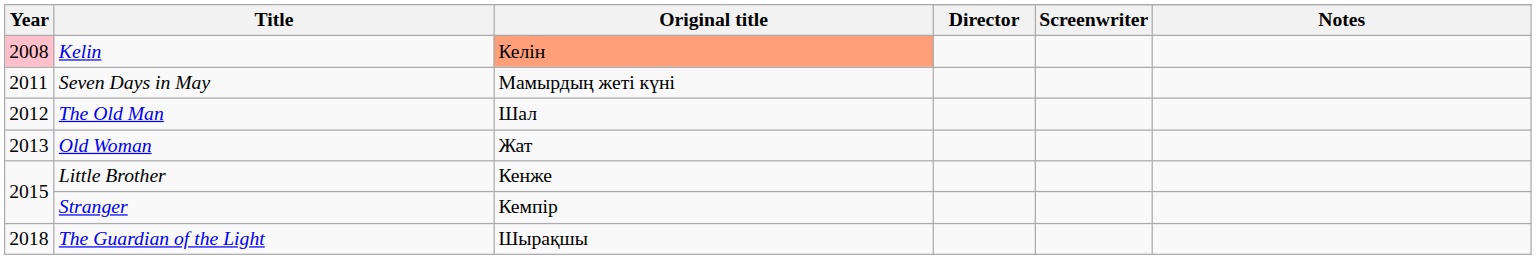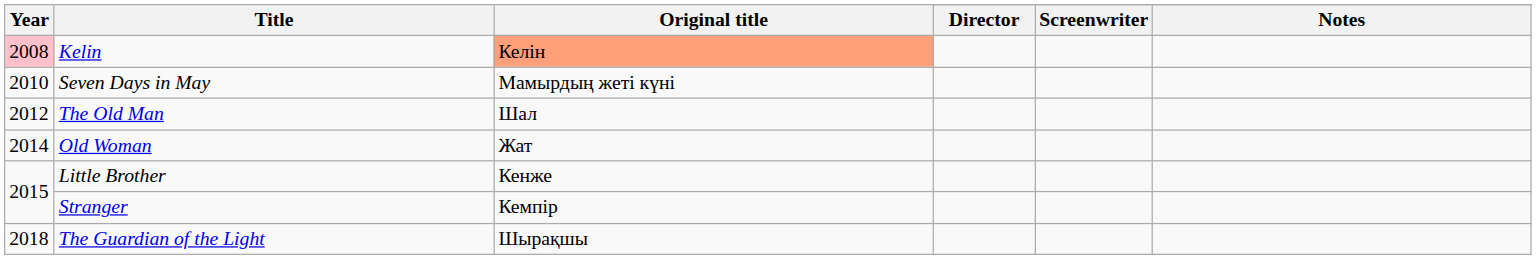 <table class="wikitable" style="margin-right: 0;">
 <tr>
 <th rowspan="2" width="33">Year</th>
 <th rowspan="2" width="350">Title</th>
 <th rowspan="2" width="350">Original title</th>
 </tr>
 <tr>
 <th width="75">Director</th>
 <th width="75">Screenwriter</th>
 <th width="300">Notes</th>
 </tr>
 <tr>
 <td style="background: pink;">2008</td>
 <td><em><a href='#'>Kelin</a></em></td>
 <td style="background: lightsalmon;">Келін</td>
 <td></td>
 <td></td>
 <td></td>
 </tr>
 <tr>
-<td>2011</td>
+<td>2010</td>
 <td><em>Seven Days in May</em></td>
 <td>Мамырдың жеті күні</td>
 <td></td>
 <td></td>
 <td></td>
 </tr>
 <tr>
 <td>2012</td>
 <td><em><a href='#'>The Old Man</a></em></td>
 <td>Шал</td>
 <td></td>
 <td></td>
 <td></td>
 </tr>
 <tr>
-<td>2013</td>
+<td>2014</td>
 <td><em><a href='#'>Old Woman</a></em></td>
 <td>Жат</td>
 <td></td>
 <td></td>
 <td></td>
 </tr>
 <tr>
 <td rowspan="2">2015</td>
 <td><em>Little Brother</em></td>
 <td>Кенже</td>
 <td></td>
 <td></td>
 <td></td>
 </tr>
 <tr>
 <td><em><a href='#'>Stranger</a></em></td>
 <td>Кемпір</td>
 <td></td>
 <td></td>
 <td></td>
 </tr>
 <tr>
 <td>2018</td>
 <td><em><a href='#'>The Guardian of the Light</a></em></td>
 <td>Шырақшы</td>
 <td></td>
 <td></td>
 <td></td>
 </tr>
 </table>
